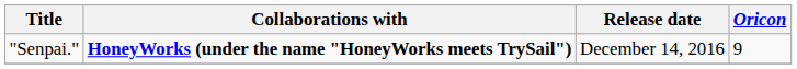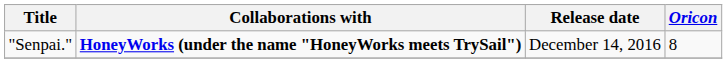 <table class="wikitable">
 <tr>
 <th>Title</th>
 <th>Collaborations with</th>
 <th>Release date</th>
 <th><em><a href='#'>Oricon</a></em></th>
 </tr>
 <tr>
 <td>"Senpai."</td>
 <td><strong><a href='#'>HoneyWorks</a> (under the name "HoneyWorks meets TrySail")</strong></td>
 <td>December 14, 2016</td>
-<td>9</td>
+<td>8</td>
 </tr>
 <tr>
 </tr>
 </table>
